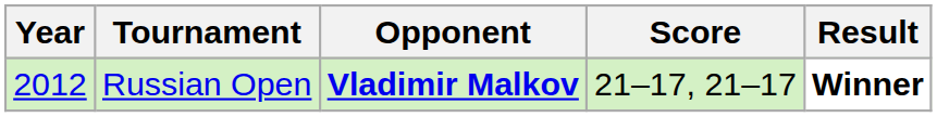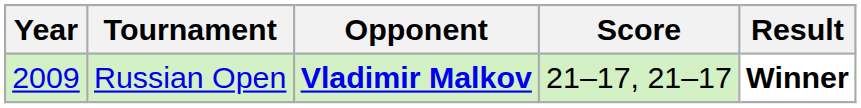 <table class="sortable wikitable" style="font-size: 90%;">
 <tr>
 <th>Year</th>
 <th>Tournament</th>
 <th>Opponent</th>
 <th>Score</th>
 <th>Result</th>
 </tr>
 <tr style="background:#D4F1C5">
-<td align="center"><a href='#'>2012</a></td>
+<td align="center"><a href='#'>2009</a></td>
 <td align="left"><a href='#'>Russian Open</a></td>
 <td align="left"><strong> <a href='#'>Vladimir Malkov</a></strong></td>
 <td align="left">21–17, 21–17</td>
 <td style="text-align:left; background:white"> <strong>Winner</strong></td>
 </tr>
 </table>
